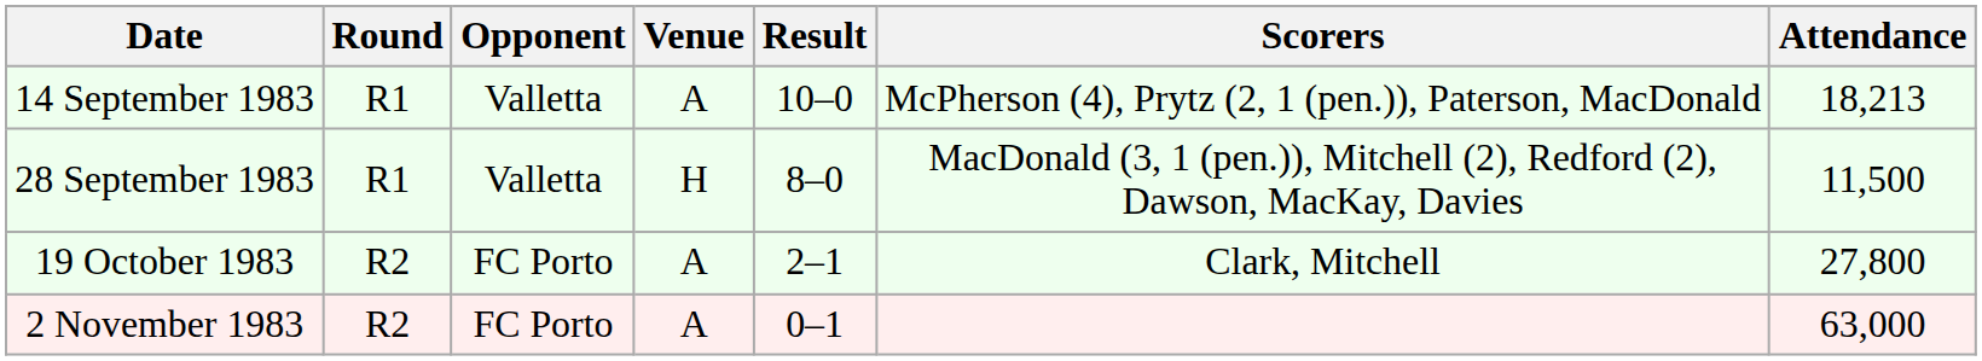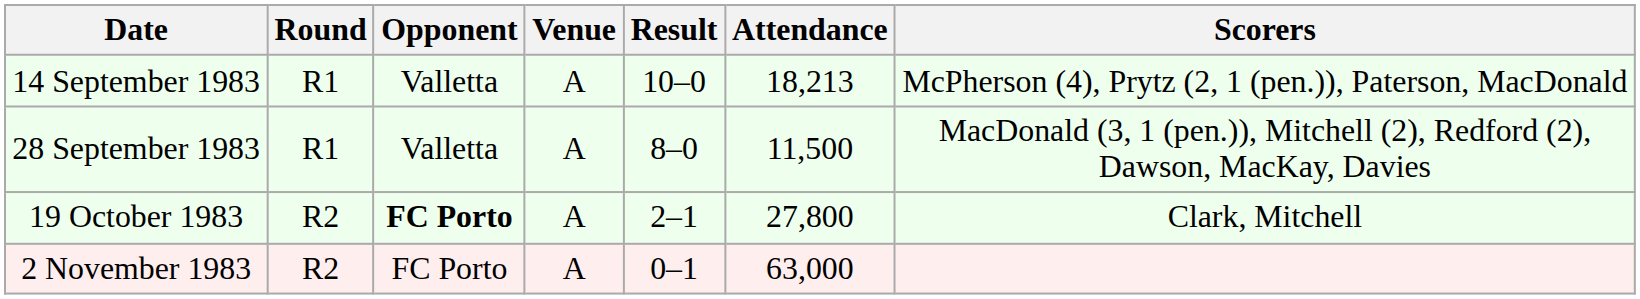 <table class="wikitable sortable" style="font-size:100%; text-align:center">
 <tr>
 <th>Date</th>
 <th>Round</th>
 <th>Opponent</th>
 <th>Venue</th>
 <th>Result</th>
+<th>Attendance</th>
 <th>Scorers</th>
-<th>Attendance</th>
 </tr>
 <tr bgcolor = "#EEFFEE">
 <td>14 September 1983</td>
 <td>R1</td>
 <td>Valletta</td>
 <td>A</td>
 <td>10–0</td>
+<td>18,213</td>
 <td>McPherson (4), Prytz (2, 1 (pen.)), Paterson, MacDonald</td>
-<td>18,213</td>
 </tr>
 <tr bgcolor = "#EEFFEE">
 <td>28 September 1983</td>
 <td>R1</td>
 <td>Valletta</td>
-<td>H</td>
+<td>A</td>
 <td>8–0</td>
+<td>11,500</td>
 <td>MacDonald (3, 1 (pen.)), Mitchell (2), Redford (2),<br>Dawson, MacKay, Davies</td>
-<td>11,500</td>
 </tr>
 <tr bgcolor = "#EEFFEE">
 <td>19 October 1983</td>
 <td>R2</td>
-<td>FC Porto</td>
+<td><strong>FC Porto</strong></td>
 <td>A</td>
 <td>2–1</td>
+<td>27,800</td>
 <td>Clark, Mitchell</td>
-<td>27,800</td>
 </tr>
 <tr bgcolor = "#FFEEEE">
 <td>2 November 1983</td>
 <td>R2</td>
 <td>FC Porto</td>
 <td>A</td>
 <td>0–1</td>
+<td>63,000</td>
 <td></td>
-<td>63,000</td>
 </tr>
 </table>
